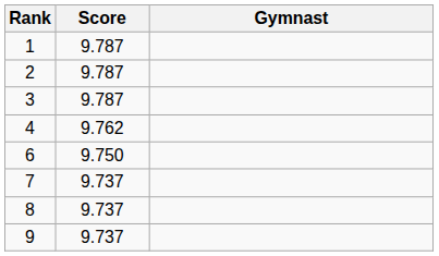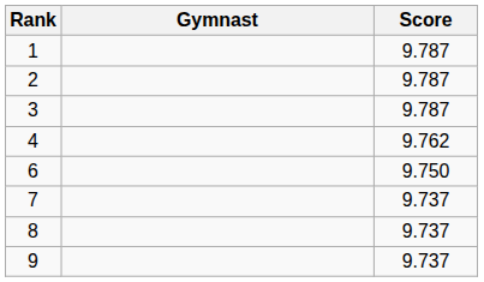 <table class="wikitable" style="text-align:center">
 <tr>
 <th>Rank</th>
+<th style="width:16em">Gymnast</th>
 <th style="width:5em">Score</th>
-<th style="width:16em">Gymnast</th>
 </tr>
 <tr>
 <td>1</td>
+<td align=left></td>
 <td>9.787</td>
-<td align=left></td>
 </tr>
 <tr>
 <td>2</td>
+<td align=left></td>
 <td>9.787</td>
-<td align=left></td>
 </tr>
 <tr>
 <td>3</td>
+<td align=left></td>
 <td>9.787</td>
-<td align=left></td>
 </tr>
 <tr>
 <td>4</td>
+<td align=left></td>
 <td>9.762</td>
-<td align=left></td>
 </tr>
 <tr>
 <td>6</td>
+<td align=left></td>
 <td>9.750</td>
-<td align=left></td>
 </tr>
 <tr>
 <td>7</td>
+<td align=left></td>
 <td>9.737</td>
-<td align=left></td>
 </tr>
 <tr>
 <td>8</td>
+<td align=left></td>
 <td>9.737</td>
-<td align=left></td>
 </tr>
 <tr>
 <td>9</td>
+<td align=left></td>
 <td>9.737</td>
-<td align=left></td>
 </tr>
 </table>
